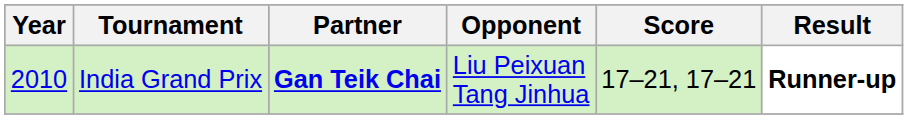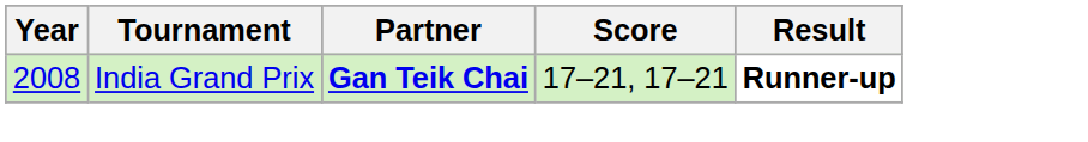 <table class="sortable wikitable" style="font-size: 90%;">
 <tr>
 <th>Year</th>
 <th>Tournament</th>
 <th>Partner</th>
-<th>Opponent</th>
 <th>Score</th>
 <th>Result</th>
 </tr>
 <tr style="background:#D4F1C5">
-<td align="center"><a href='#'>2010</a></td>
+<td align="center"><a href='#'>2008</a></td>
 <td align="left"><a href='#'>India Grand Prix</a></td>
 <td align="left"><strong> <a href='#'>Gan Teik Chai</a></strong></td>
-<td align="left"> <a href='#'>Liu Peixuan</a> <br>  <a href='#'>Tang Jinhua</a></td>
 <td align="left">17–21, 17–21</td>
 <td style="text-align:left; background:white"> <strong>Runner-up</strong></td>
 </tr>
 </table>
